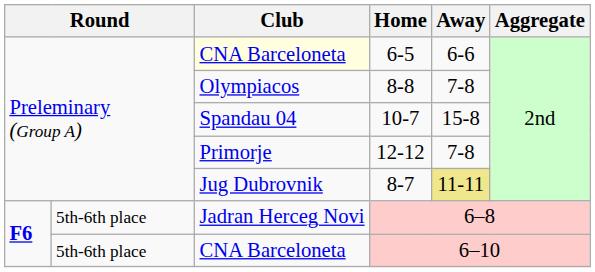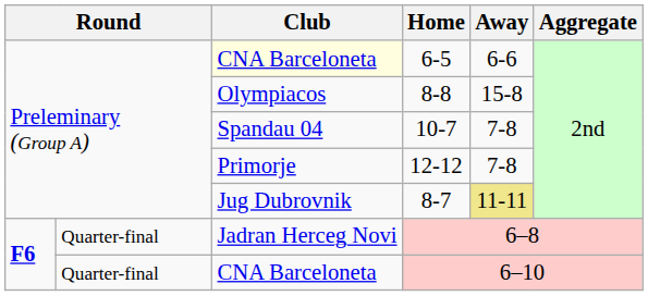 <table class="wikitable">
 <tr>
 <th colspan=2; width="140">Round</th>
 <th>Club</th>
 <th>Home</th>
 <th>Away</th>
 <th>Aggregate</th>
 </tr>
 <tr>
 <td rowspan="5" colspan="2"><a href='#'>Preleminary</a><br><em>(<small>Group A</small>)</em></td>
 <td style="background: lightyellow;"> <a href='#'>CNA Barceloneta</a></td>
 <td style="text-align:center;">6-5</td>
 <td style="text-align:center;">6-6</td>
 <td rowspan="5" style="text-align:center;" bgcolor="#ccffcc">2nd</td>
 </tr>
 <tr>
 <td> <a href='#'>Olympiacos</a></td>
 <td style="text-align:center;">8-8</td>
-<td style="text-align:center;">7-8</td>
+<td style="text-align:center;">15-8</td>
 </tr>
 <tr>
 <td> <a href='#'>Spandau 04</a></td>
 <td style="text-align:center;">10-7</td>
-<td style="text-align:center;">15-8</td>
+<td style="text-align:center;">7-8</td>
 </tr>
 <tr>
 <td> <a href='#'>Primorje</a></td>
 <td style="text-align:center;">12-12</td>
 <td style="text-align:center;">7-8</td>
 </tr>
 <tr>
 <td> <a href='#'>Jug Dubrovnik</a></td>
 <td style="text-align:center;">8-7</td>
 <td style="background: khaki; text-align:center;">11-11</td>
 </tr>
 <tr>
 <td rowspan="2"><strong><a href='#'>F6</a></strong></td>
-<td><small>5th-6th place</small></td>
+<td><small>Quarter-final</small></td>
 <td> <a href='#'>Jadran Herceg Novi</a></td>
 <td colspan="3" style="text-align:center;" bgcolor="#ffcccc">6–8</td>
 </tr>
 <tr>
-<td><small>5th-6th place</small></td>
+<td><small>Quarter-final</small></td>
 <td> <a href='#'>CNA Barceloneta</a></td>
 <td colspan="3" style="text-align:center;" bgcolor="#ffcccc">6–10</td>
 </tr>
 </table>
